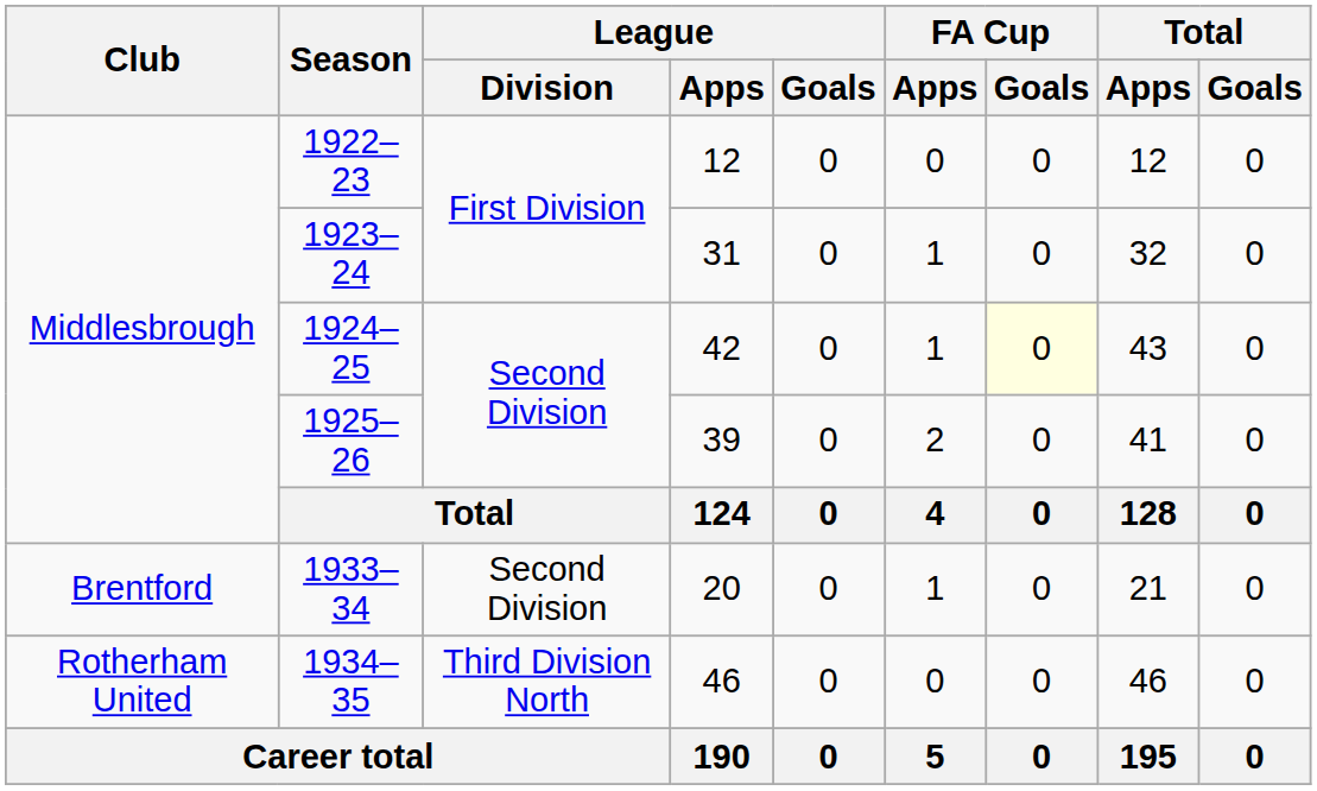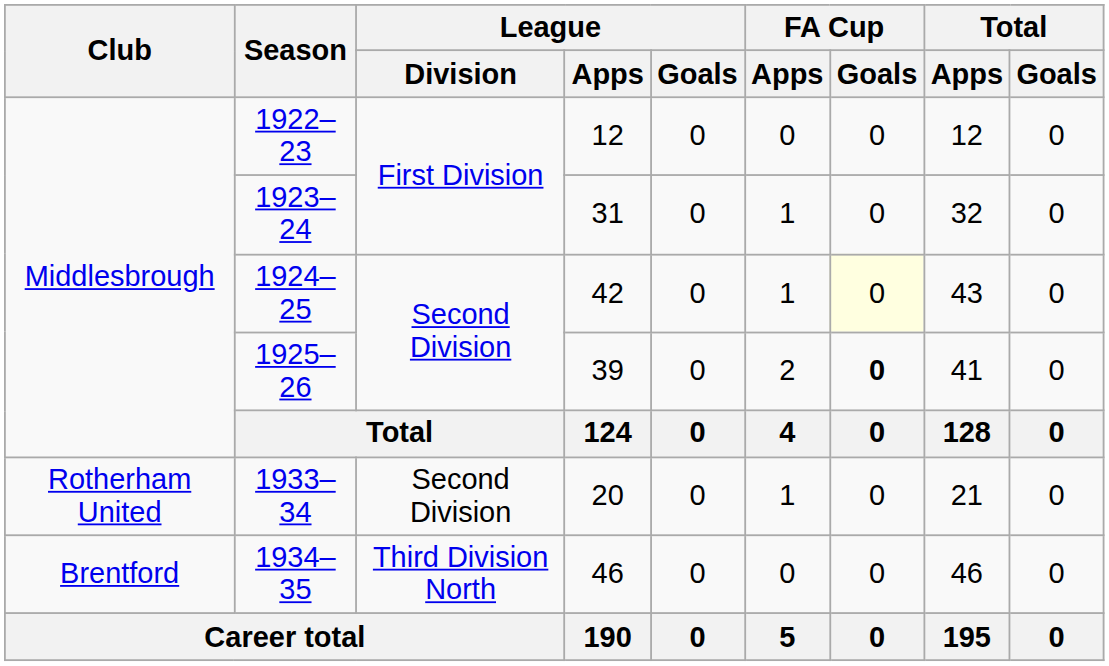 <table class="wikitable" style="text-align: center;">
 <tr>
 <th rowspan="2">Club</th>
 <th rowspan="2">Season</th>
 <th colspan="3">League</th>
 <th colspan="2">FA Cup</th>
 <th colspan="2">Total</th>
 </tr>
 <tr>
 <th>Division</th>
 <th>Apps</th>
 <th>Goals</th>
 <th>Apps</th>
 <th>Goals</th>
 <th>Apps</th>
 <th>Goals</th>
 </tr>
 <tr>
 <td rowspan="5"><a href='#'>Middlesbrough</a></td>
 <td><a href='#'>1922–23</a></td>
 <td rowspan="2"><a href='#'>First Division</a></td>
 <td>12</td>
 <td>0</td>
 <td>0</td>
 <td>0</td>
 <td>12</td>
 <td>0</td>
 </tr>
 <tr>
 <td><a href='#'>1923–24</a></td>
 <td>31</td>
 <td>0</td>
 <td>1</td>
 <td>0</td>
 <td>32</td>
 <td>0</td>
 </tr>
 <tr>
 <td><a href='#'>1924–25</a></td>
 <td rowspan="2"><a href='#'>Second Division</a></td>
 <td>42</td>
 <td>0</td>
 <td>1</td>
 <td style="background: lightyellow;">0</td>
 <td>43</td>
 <td>0</td>
 </tr>
 <tr>
 <td><a href='#'>1925–26</a></td>
 <td>39</td>
 <td>0</td>
 <td>2</td>
-<td>0</td>
+<td><strong>0</strong></td>
 <td>41</td>
 <td>0</td>
 </tr>
 <tr>
 <th colspan="2">Total</th>
 <th>124</th>
 <th>0</th>
 <th>4</th>
 <th>0</th>
 <th>128</th>
 <th>0</th>
 </tr>
 <tr>
-<td><a href='#'>Brentford</a></td>
+<td><a href='#'>Rotherham United</a></td>
 <td><a href='#'>1933–34</a></td>
 <td>Second Division</td>
 <td>20</td>
 <td>0</td>
 <td>1</td>
 <td>0</td>
 <td>21</td>
 <td>0</td>
 </tr>
 <tr>
-<td><a href='#'>Rotherham United</a></td>
+<td><a href='#'>Brentford</a></td>
 <td><a href='#'>1934–35</a></td>
 <td><a href='#'>Third Division North</a></td>
 <td>46</td>
 <td>0</td>
 <td>0</td>
 <td>0</td>
 <td>46</td>
 <td>0</td>
 </tr>
 <tr>
 <th colspan="3">Career total</th>
 <th>190</th>
 <th>0</th>
 <th>5</th>
 <th>0</th>
 <th>195</th>
 <th>0</th>
 </tr>
 </table>
